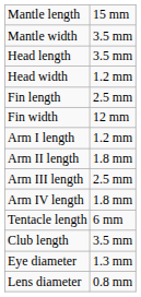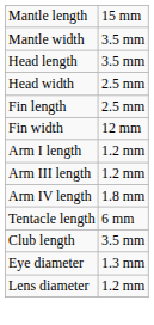 <table class="wikitable" text-align: left;">
 <tr>
 <td>Mantle length</td>
 <td>15 mm</td>
 </tr>
 <tr>
 <td>Mantle width</td>
 <td>3.5 mm</td>
 </tr>
 <tr>
 <td>Head length</td>
 <td>3.5 mm</td>
 </tr>
 <tr>
 <td>Head width</td>
-<td>1.2 mm</td>
+<td>2.5 mm</td>
 </tr>
 <tr>
 <td>Fin length</td>
 <td>2.5 mm</td>
 </tr>
 <tr>
 <td>Fin width</td>
 <td>12 mm</td>
 </tr>
 <tr>
 <td>Arm I length</td>
 <td>1.2 mm</td>
 </tr>
 <tr>
-<td>Arm II length</td>
-<td>1.8 mm</td>
-</tr>
-<tr>
 <td>Arm III length</td>
-<td>2.5 mm</td>
+<td>1.2 mm</td>
 </tr>
 <tr>
 <td>Arm IV length</td>
 <td>1.8 mm</td>
 </tr>
 <tr>
 <td>Tentacle length</td>
 <td>6 mm</td>
 </tr>
 <tr>
 <td>Club length</td>
 <td>3.5 mm</td>
 </tr>
 <tr>
 <td>Eye diameter</td>
 <td>1.3 mm</td>
 </tr>
 <tr>
 <td>Lens diameter</td>
-<td>0.8 mm</td>
+<td>1.2 mm</td>
 </tr>
 </table>
